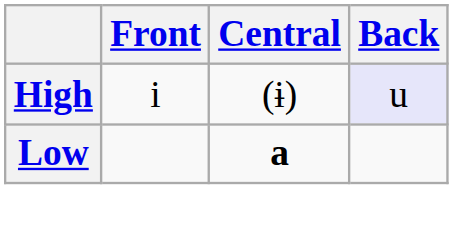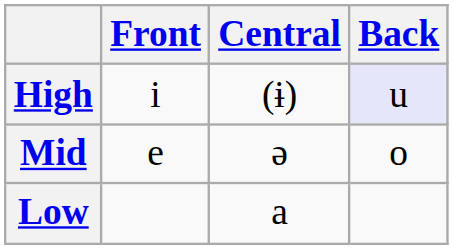 <table class="wikitable" style="text-align:center">
 <tr>
 <th></th>
 <th><a href='#'>Front</a></th>
 <th><a href='#'>Central</a></th>
 <th><a href='#'>Back</a></th>
 </tr>
 <tr>
 <th><a href='#'>High</a></th>
 <td>i</td>
 <td>(ɨ)</td>
 <td style="background: lavender;">u</td>
 </tr>
 <tr>
+<th><a href='#'>Mid</a></th>
+<td>e</td>
+<td>ə</td>
+<td>o</td>
+</tr>
+<tr>
 <th><a href='#'>Low</a></th>
 <td></td>
-<td><strong>a</strong></td>
+<td>a</td>
 <td></td>
 </tr>
 </table>
